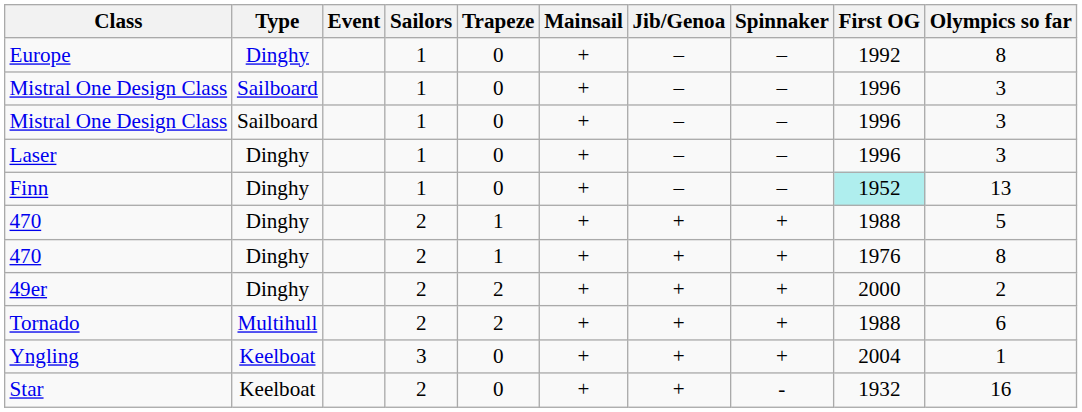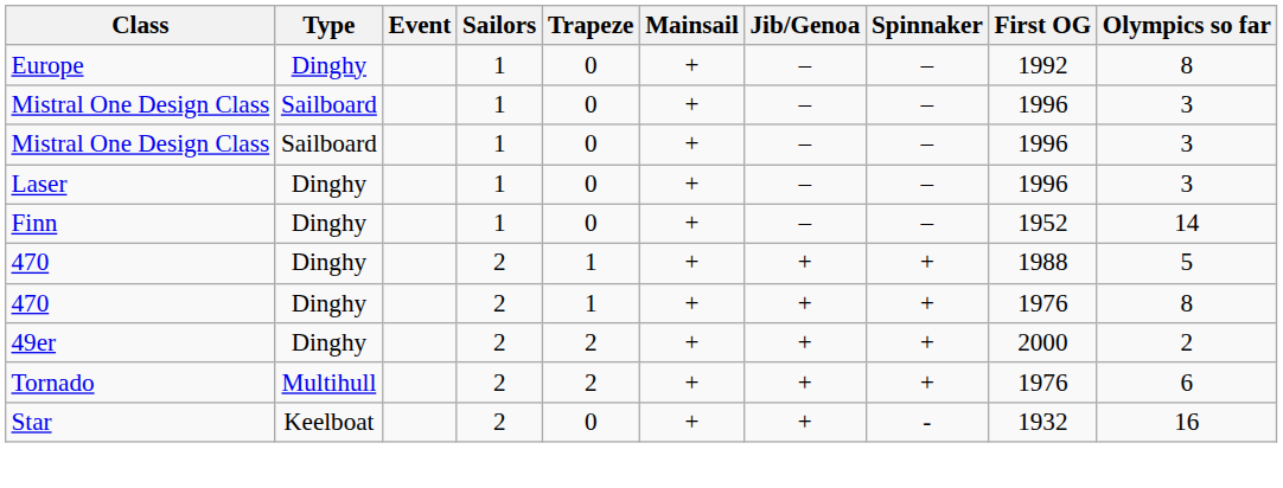 <table class="wikitable" style="text-align:center">
 <tr>
 <th>Class</th>
 <th>Type</th>
 <th>Event</th>
 <th>Sailors</th>
 <th>Trapeze</th>
 <th>Mainsail</th>
 <th>Jib/Genoa</th>
 <th>Spinnaker</th>
 <th>First OG</th>
 <th>Olympics so far</th>
 </tr>
 <tr>
 <td style="text-align:left"><a href='#'>Europe</a></td>
 <td><a href='#'>Dinghy</a></td>
 <td></td>
 <td>1</td>
 <td>0</td>
 <td>+</td>
 <td>–</td>
 <td>–</td>
 <td>1992</td>
 <td>8</td>
 </tr>
 <tr>
 <td style="text-align:left"><a href='#'>Mistral One Design Class</a></td>
 <td><a href='#'>Sailboard</a></td>
 <td></td>
 <td>1</td>
 <td>0</td>
 <td>+</td>
 <td>–</td>
 <td>–</td>
 <td>1996</td>
 <td>3</td>
 </tr>
 <tr>
 <td style="text-align:left"><a href='#'>Mistral One Design Class</a></td>
 <td>Sailboard</td>
 <td></td>
 <td>1</td>
 <td>0</td>
 <td>+</td>
 <td>–</td>
 <td>–</td>
 <td>1996</td>
 <td>3</td>
 </tr>
 <tr>
 <td style="text-align:left"><a href='#'>Laser</a></td>
 <td>Dinghy</td>
 <td></td>
 <td>1</td>
 <td>0</td>
 <td>+</td>
 <td>–</td>
 <td>–</td>
 <td>1996</td>
 <td>3</td>
 </tr>
 <tr>
 <td style="text-align:left"><a href='#'>Finn</a></td>
 <td>Dinghy</td>
 <td></td>
 <td>1</td>
 <td>0</td>
 <td>+</td>
 <td>–</td>
 <td>–</td>
-<td style="background: paleturquoise;">1952</td>
-<td>13</td>
+<td>1952</td>
+<td>14</td>
 </tr>
 <tr>
 <td style="text-align:left"><a href='#'>470</a></td>
 <td>Dinghy</td>
 <td></td>
 <td>2</td>
 <td>1</td>
 <td>+</td>
 <td>+</td>
 <td>+</td>
 <td>1988</td>
 <td>5</td>
 </tr>
 <tr>
 <td style="text-align:left"><a href='#'>470</a></td>
 <td>Dinghy</td>
 <td></td>
 <td>2</td>
 <td>1</td>
 <td>+</td>
 <td>+</td>
 <td>+</td>
 <td>1976</td>
 <td>8</td>
 </tr>
 <tr>
 <td style="text-align:left"><a href='#'>49er</a></td>
 <td>Dinghy</td>
 <td></td>
 <td>2</td>
 <td>2</td>
 <td>+</td>
 <td>+</td>
 <td>+</td>
 <td>2000</td>
 <td>2</td>
 </tr>
 <tr>
 <td style="text-align:left"><a href='#'>Tornado</a></td>
 <td><a href='#'>Multihull</a></td>
 <td></td>
 <td>2</td>
 <td>2</td>
 <td>+</td>
 <td>+</td>
 <td>+</td>
-<td>1988</td>
+<td>1976</td>
 <td>6</td>
-</tr>
-<tr>
-<td style="text-align:left"><a href='#'>Yngling</a></td>
-<td><a href='#'>Keelboat</a></td>
-<td></td>
-<td>3</td>
-<td>0</td>
-<td>+</td>
-<td>+</td>
-<td>+</td>
-<td>2004</td>
-<td>1</td>
 </tr>
 <tr>
 <td style="text-align:left"><a href='#'>Star</a></td>
 <td>Keelboat</td>
 <td></td>
 <td>2</td>
 <td>0</td>
 <td>+</td>
 <td>+</td>
 <td>-</td>
 <td>1932</td>
 <td>16</td>
 </tr>
 </table>
